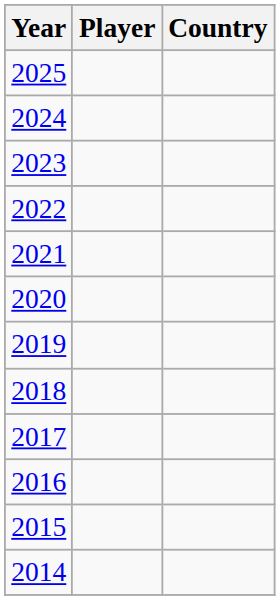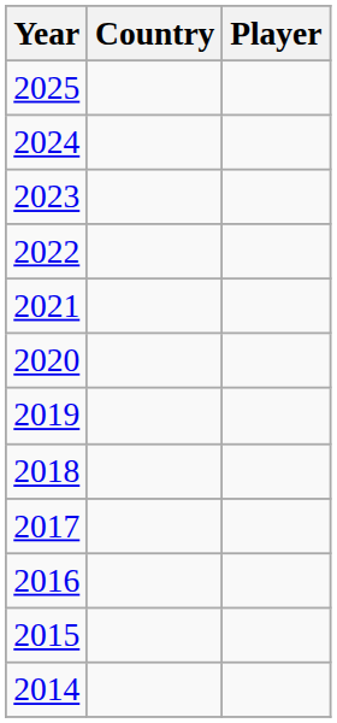 <table class="wikitable" style="text-align:left;font-size:95%">
 <tr>
 <th>Year</th>
+<th>Country</th>
 <th>Player</th>
-<th>Country</th>
 </tr>
 <tr>
 <td><a href='#'>2025</a></td>
 <td></td>
 <td></td>
 </tr>
 <tr>
 <td><a href='#'>2024</a></td>
 <td></td>
 <td></td>
 </tr>
 <tr>
 <td><a href='#'>2023</a></td>
 <td></td>
 <td></td>
 </tr>
 <tr>
 <td><a href='#'>2022</a></td>
 <td></td>
 <td></td>
 </tr>
 <tr>
 <td><a href='#'>2021</a></td>
 <td></td>
 <td></td>
 </tr>
 <tr>
 <td><a href='#'>2020</a></td>
 <td></td>
 <td></td>
 </tr>
 <tr>
 <td><a href='#'>2019</a></td>
 <td></td>
 <td></td>
 </tr>
 <tr>
 <td><a href='#'>2018</a></td>
 <td></td>
 <td></td>
 </tr>
 <tr>
 <td><a href='#'>2017</a></td>
 <td></td>
 <td></td>
 </tr>
 <tr>
 <td><a href='#'>2016</a></td>
 <td></td>
 <td></td>
 </tr>
 <tr>
 <td><a href='#'>2015</a></td>
 <td></td>
 <td></td>
 </tr>
 <tr>
 <td><a href='#'>2014</a></td>
 <td></td>
 <td></td>
 </tr>
 </table>
